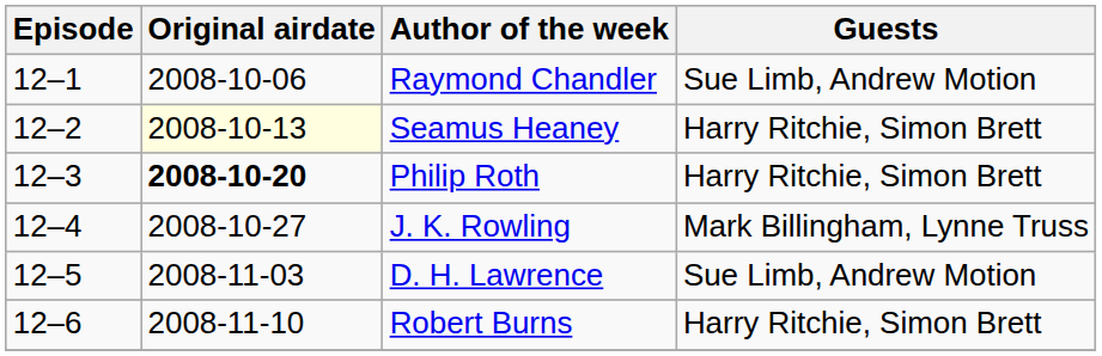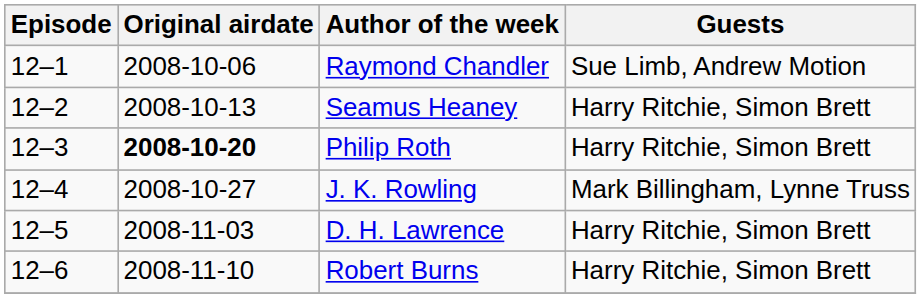 <table class="wikitable">
 <tr>
 <th>Episode</th>
 <th>Original airdate</th>
 <th>Author of the week</th>
 <th>Guests</th>
 </tr>
 <tr>
 <td>12–1</td>
 <td>2008-10-06</td>
 <td><a href='#'>Raymond Chandler</a></td>
 <td>Sue Limb, Andrew Motion</td>
 </tr>
 <tr>
 <td>12–2</td>
-<td style="background: lightyellow;">2008-10-13</td>
+<td>2008-10-13</td>
 <td><a href='#'>Seamus Heaney</a></td>
 <td>Harry Ritchie, Simon Brett</td>
 </tr>
 <tr>
 <td>12–3</td>
 <td><strong>2008-10-20</strong></td>
 <td><a href='#'>Philip Roth</a></td>
 <td>Harry Ritchie, Simon Brett</td>
 </tr>
 <tr>
 <td>12–4</td>
 <td>2008-10-27</td>
 <td><a href='#'>J. K. Rowling</a></td>
 <td>Mark Billingham, Lynne Truss</td>
 </tr>
 <tr>
 <td>12–5</td>
 <td>2008-11-03</td>
 <td><a href='#'>D. H. Lawrence</a></td>
-<td>Sue Limb, Andrew Motion</td>
+<td>Harry Ritchie, Simon Brett</td>
 </tr>
 <tr>
 <td>12–6</td>
 <td>2008-11-10</td>
 <td><a href='#'>Robert Burns</a></td>
 <td>Harry Ritchie, Simon Brett</td>
 </tr>
 <tr>
 </tr>
 </table>
